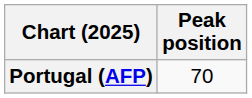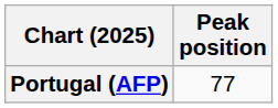 <table class="wikitable plainrowheaders" style="text-align:center">
 <tr>
 <th scope="col">Chart (2025)</th>
 <th scope="col">Peak<br>position</th>
 </tr>
 <tr>
 <th scope="row">Portugal (<a href='#'>AFP</a>)</th>
-<td>70</td>
+<td>77</td>
 </tr>
 </table>
